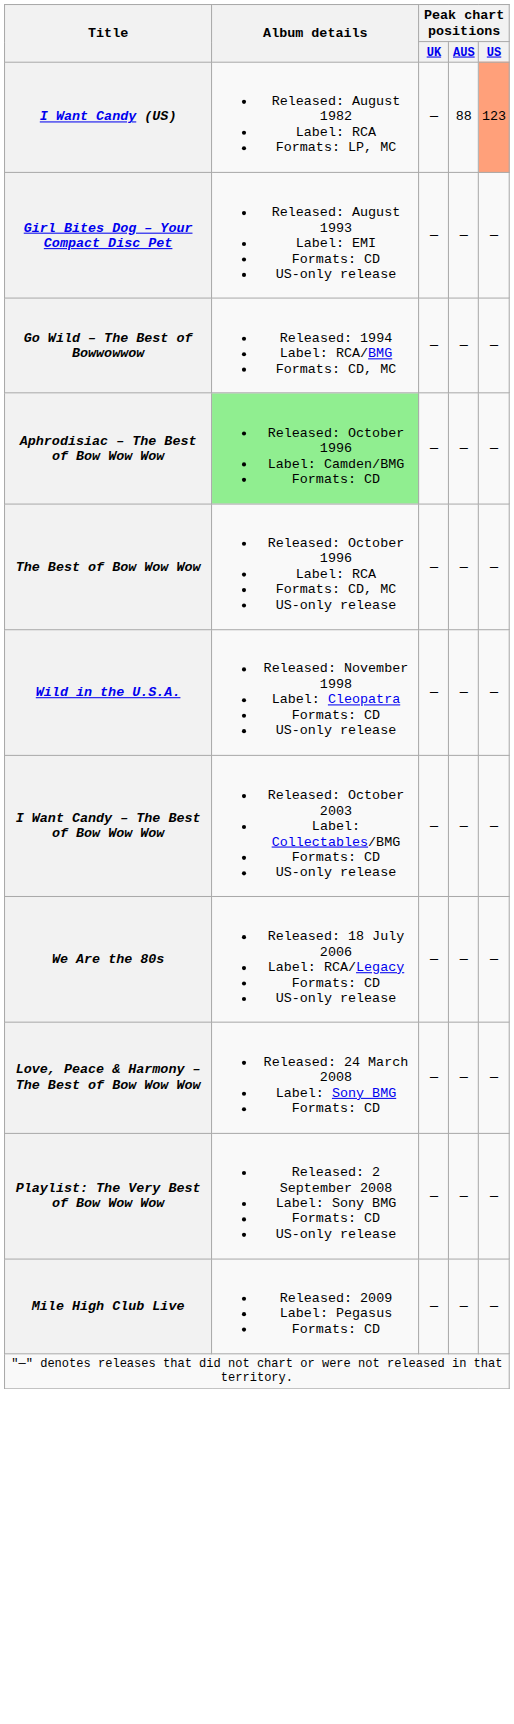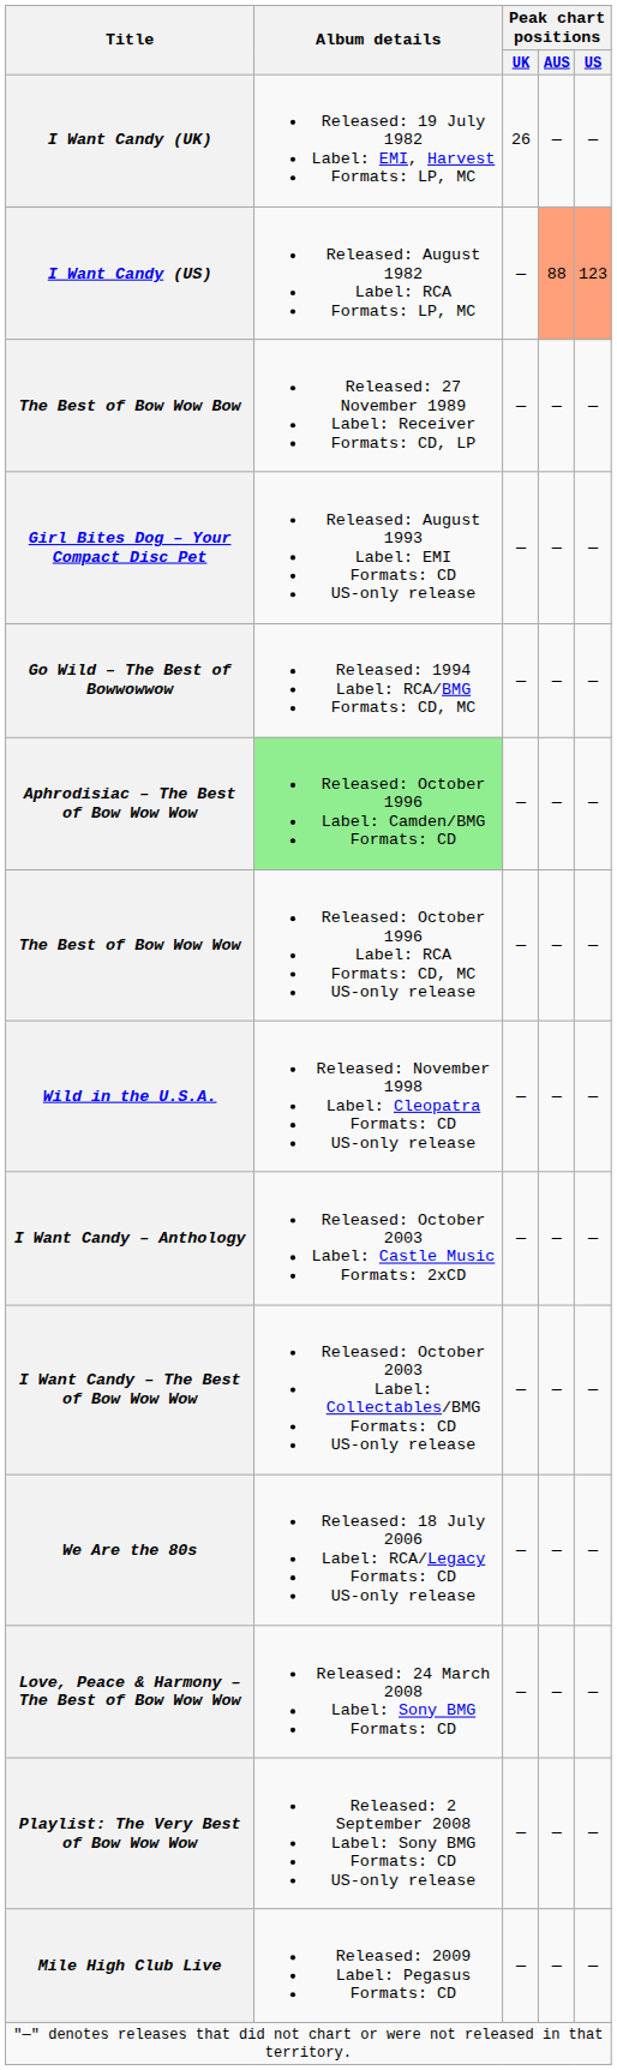 <table class="wikitable plainrowheaders" style="text-align:center;">
 <tr>
 <th rowspan="2" scope="col" style="width:15em;">Title</th>
 <th rowspan="2" scope="col" style="width:15em;">Album details</th>
 <th colspan="3">Peak chart positions</th>
 </tr>
 <tr>
 <th scope="col" style="width:2em;font-size:90%;"><a href='#'>UK</a><br></th>
 <th scope="col" style="width:2em;font-size:90%;"><a href='#'>AUS</a><br></th>
 <th scope="col" style="width:2em;font-size:90%;"><a href='#'>US</a><br></th>
 </tr>
 <tr>
+<th scope="row"><em>I Want Candy (UK)</em></th>
+<td><br><ul><li>Released: 19 July 1982</li><li>Label: <a href='#'>EMI</a>, <a href='#'>Harvest</a></li><li>Formats: LP, MC</li></ul></td>
+<td>26</td>
+<td>—</td>
+<td>—</td>
+</tr>
+<tr>
 <th scope="row"><em><a href='#'>I Want Candy</a> (US)</em></th>
 <td><br><ul><li>Released: August 1982</li><li>Label: RCA</li><li>Formats: LP, MC</li></ul></td>
 <td>—</td>
-<td>88</td>
+<td style="background: lightsalmon;">88</td>
 <td style="background: lightsalmon;">123</td>
+</tr>
+<tr>
+<th scope="row"><em>The Best of Bow Wow Bow</em></th>
+<td><br><ul><li>Released: 27 November 1989</li><li>Label: Receiver</li><li>Formats: CD, LP</li></ul></td>
+<td>—</td>
+<td>—</td>
+<td>—</td>
 </tr>
 <tr>
 <th scope="row"><em><a href='#'>Girl Bites Dog – Your Compact Disc Pet</a></em></th>
 <td><br><ul><li>Released: August 1993</li><li>Label: EMI</li><li>Formats: CD</li><li>US-only release</li></ul></td>
 <td>—</td>
 <td>—</td>
 <td>—</td>
 </tr>
 <tr>
 <th scope="row"><em>Go Wild – The Best of Bowwowwow</em></th>
 <td><br><ul><li>Released: 1994</li><li>Label: RCA/<a href='#'>BMG</a></li><li>Formats: CD, MC</li></ul></td>
 <td>—</td>
 <td>—</td>
 <td>—</td>
 </tr>
 <tr>
 <th scope="row"><em>Aphrodisiac – The Best of Bow Wow Wow</em></th>
 <td style="background: lightgreen;"><br><ul><li>Released: October 1996</li><li>Label: Camden/BMG</li><li>Formats: CD</li></ul></td>
 <td>—</td>
 <td>—</td>
 <td>—</td>
 </tr>
 <tr>
 <th scope="row"><em>The Best of Bow Wow Wow</em></th>
 <td><br><ul><li>Released: October 1996</li><li>Label: RCA</li><li>Formats: CD, MC</li><li>US-only release</li></ul></td>
 <td>—</td>
 <td>—</td>
 <td>—</td>
 </tr>
 <tr>
 <th scope="row"><em><a href='#'>Wild in the U.S.A.</a></em></th>
 <td><br><ul><li>Released: November 1998</li><li>Label: <a href='#'>Cleopatra</a></li><li>Formats: CD</li><li>US-only release</li></ul></td>
+<td>—</td>
+<td>—</td>
+<td>—</td>
+</tr>
+<tr>
+<th scope="row"><em>I Want Candy – Anthology</em></th>
+<td><br><ul><li>Released: October 2003</li><li>Label: <a href='#'>Castle Music</a></li><li>Formats: 2xCD</li></ul></td>
 <td>—</td>
 <td>—</td>
 <td>—</td>
 </tr>
 <tr>
 <th scope="row"><em>I Want Candy – The Best of Bow Wow Wow</em></th>
 <td><br><ul><li>Released: October 2003</li><li>Label: <a href='#'>Collectables</a>/BMG</li><li>Formats: CD</li><li>US-only release</li></ul></td>
 <td>—</td>
 <td>—</td>
 <td>—</td>
 </tr>
 <tr>
 <th scope="row"><em>We Are the 80s</em></th>
 <td><br><ul><li>Released: 18 July 2006</li><li>Label: RCA/<a href='#'>Legacy</a></li><li>Formats: CD</li><li>US-only release</li></ul></td>
 <td>—</td>
 <td>—</td>
 <td>—</td>
 </tr>
 <tr>
 <th scope="row"><em>Love, Peace & Harmony – The Best of Bow Wow Wow</em></th>
 <td><br><ul><li>Released: 24 March 2008</li><li>Label: <a href='#'>Sony BMG</a></li><li>Formats: CD</li></ul></td>
 <td>—</td>
 <td>—</td>
 <td>—</td>
 </tr>
 <tr>
 <th scope="row"><em>Playlist: The Very Best of Bow Wow Wow</em></th>
 <td><br><ul><li>Released: 2 September 2008</li><li>Label: Sony BMG</li><li>Formats: CD</li><li>US-only release</li></ul></td>
 <td>—</td>
 <td>—</td>
 <td>—</td>
 </tr>
 <tr>
 <th scope="row"><em>Mile High Club Live</em></th>
 <td><br><ul><li>Released: 2009</li><li>Label: Pegasus</li><li>Formats: CD</li></ul></td>
 <td>—</td>
 <td>—</td>
 <td>—</td>
 </tr>
 <tr>
 <td colspan="5" style="font-size:90%">"—" denotes releases that did not chart or were not released in that territory.</td>
 </tr>
 </table>
